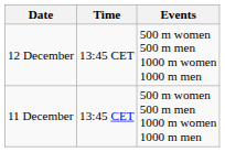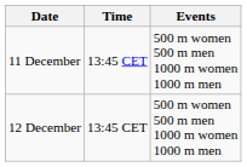 <table class="wikitable" border="1">
 <tr>
 <th>Date</th>
 <th>Time</th>
 <th>Events</th>
 </tr>
 <tr>
+<td>11 December</td>
+<td>13:45 <a href='#'>CET</a></td>
+<td>500 m women<br>500 m men<br>1000 m women<br>1000 m men</td>
+</tr>
+<tr>
 <td>12 December</td>
 <td>13:45 CET</td>
 <td>500 m women<br>500 m men<br>1000 m women<br>1000 m men</td>
 </tr>
-<tr>
-<td>11 December</td>
-<td>13:45 <a href='#'>CET</a></td>
-<td>500 m women<br>500 m men<br>1000 m women<br>1000 m men</td>
-</tr>
 </table>
